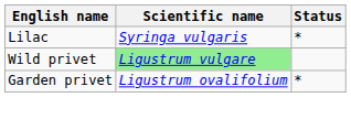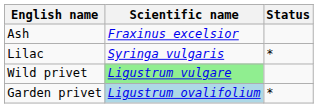 <table class="wikitable" |>
 <tr>
 <th>English name</th>
 <th>Scientific name</th>
 <th>Status</th>
+</tr>
+<tr>
+<td>Ash</td>
+<td><em><a href='#'>Fraxinus excelsior</a></em></td>
+<td></td>
 </tr>
 <tr>
 <td>Lilac</td>
 <td><em><a href='#'>Syringa vulgaris</a></em></td>
 <td>*</td>
 </tr>
 <tr>
 <td>Wild privet</td>
 <td style="background: lightgreen;"><em><a href='#'>Ligustrum vulgare</a></em></td>
 <td></td>
 </tr>
 <tr>
 <td>Garden privet</td>
-<td><em><a href='#'>Ligustrum ovalifolium</a></em></td>
+<td style="background: lightblue;"><em><a href='#'>Ligustrum ovalifolium</a></em></td>
 <td>*</td>
 </tr>
 </table>
